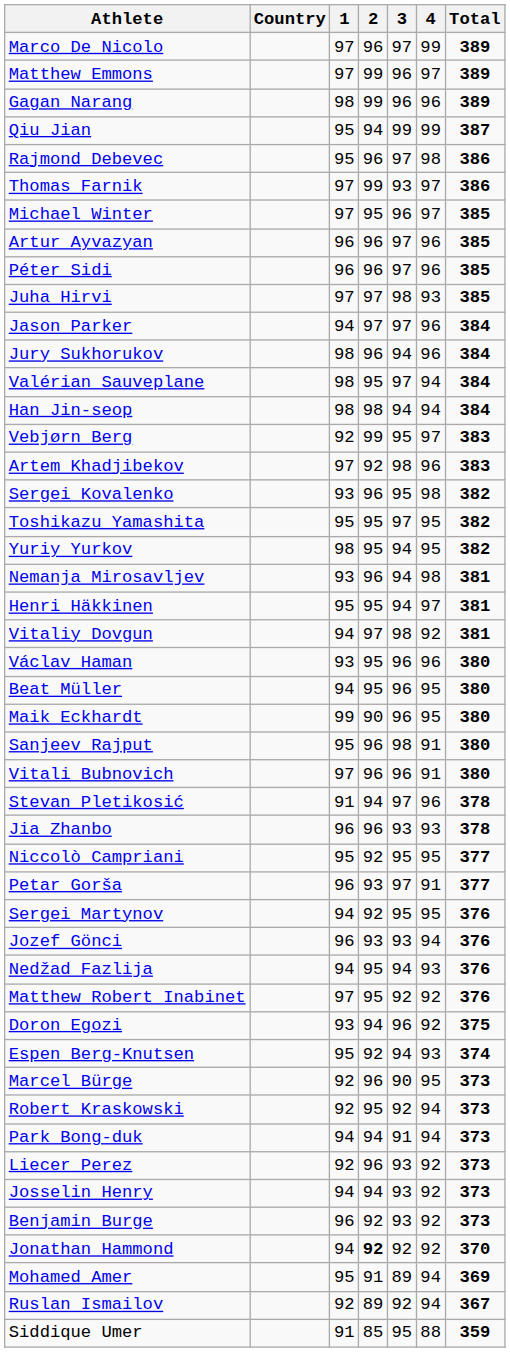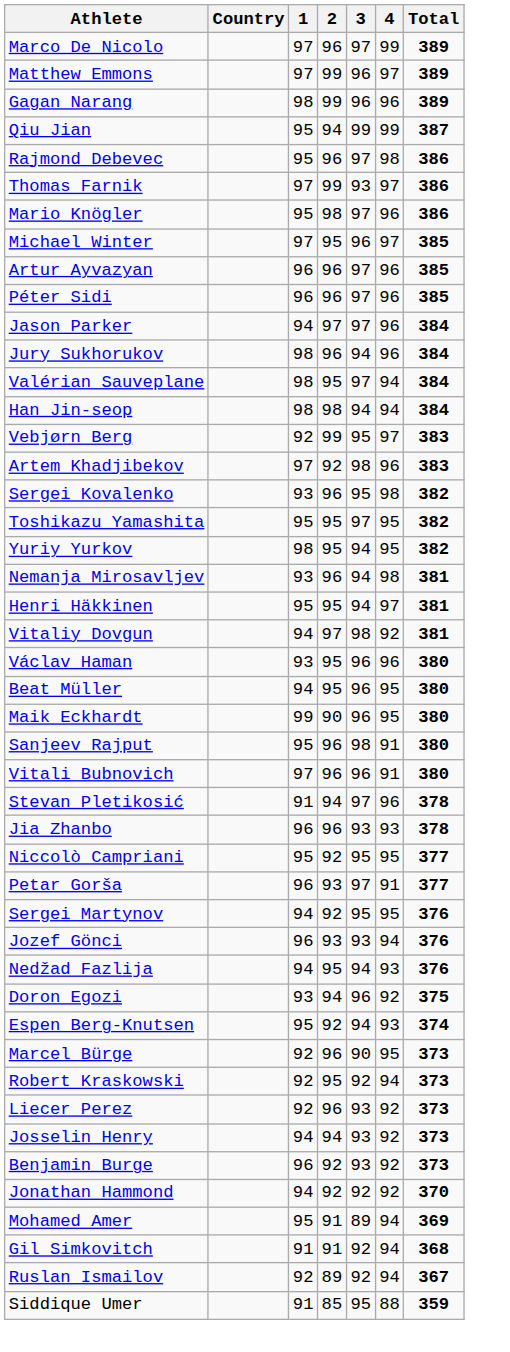 <table class="wikitable sortable" style="text-align:center">
 <tr>
 <th>Athlete</th>
 <th>Country</th>
 <th>1</th>
 <th>2</th>
 <th>3</th>
 <th>4</th>
 <th>Total</th>
 </tr>
 <tr>
 <td align="left"><a href='#'>Marco De Nicolo</a></td>
 <td align="left"></td>
 <td>97</td>
 <td>96</td>
 <td>97</td>
 <td>99</td>
 <td><strong>389</strong></td>
 </tr>
 <tr>
 <td align="left"><a href='#'>Matthew Emmons</a></td>
 <td align="left"></td>
 <td>97</td>
 <td>99</td>
 <td>96</td>
 <td>97</td>
 <td><strong>389</strong></td>
 </tr>
 <tr>
 <td align="left"><a href='#'>Gagan Narang</a></td>
 <td align="left"></td>
 <td>98</td>
 <td>99</td>
 <td>96</td>
 <td>96</td>
 <td><strong>389</strong></td>
 </tr>
 <tr>
 <td align="left"><a href='#'>Qiu Jian</a></td>
 <td align="left"></td>
 <td>95</td>
 <td>94</td>
 <td>99</td>
 <td>99</td>
 <td><strong>387</strong></td>
 </tr>
 <tr>
 <td align="left"><a href='#'>Rajmond Debevec</a></td>
 <td align="left"></td>
 <td>95</td>
 <td>96</td>
 <td>97</td>
 <td>98</td>
 <td><strong>386</strong></td>
 </tr>
 <tr>
 <td align="left"><a href='#'>Thomas Farnik</a></td>
 <td align="left"></td>
 <td>97</td>
 <td>99</td>
 <td>93</td>
 <td>97</td>
 <td><strong>386</strong></td>
 </tr>
 <tr>
+<td align="left"><a href='#'>Mario Knögler</a></td>
+<td align="left"></td>
+<td>95</td>
+<td>98</td>
+<td>97</td>
+<td>96</td>
+<td><strong>386</strong></td>
+</tr>
+<tr>
 <td align="left"><a href='#'>Michael Winter</a></td>
 <td align="left"></td>
 <td>97</td>
 <td>95</td>
 <td>96</td>
 <td>97</td>
 <td><strong>385</strong></td>
 </tr>
 <tr>
 <td align="left"><a href='#'>Artur Ayvazyan</a></td>
 <td align="left"></td>
 <td>96</td>
 <td>96</td>
 <td>97</td>
 <td>96</td>
 <td><strong>385</strong></td>
 </tr>
 <tr>
 <td align="left"><a href='#'>Péter Sidi</a></td>
 <td align="left"></td>
 <td>96</td>
 <td>96</td>
 <td>97</td>
 <td>96</td>
-<td><strong>385</strong></td>
-</tr>
-<tr>
-<td align="left"><a href='#'>Juha Hirvi</a></td>
-<td align="left"></td>
-<td>97</td>
-<td>97</td>
-<td>98</td>
-<td>93</td>
 <td><strong>385</strong></td>
 </tr>
 <tr>
 <td align="left"><a href='#'>Jason Parker</a></td>
 <td align="left"></td>
 <td>94</td>
 <td>97</td>
 <td>97</td>
 <td>96</td>
 <td><strong>384</strong></td>
 </tr>
 <tr>
 <td align="left"><a href='#'>Jury Sukhorukov</a></td>
 <td align="left"></td>
 <td>98</td>
 <td>96</td>
 <td>94</td>
 <td>96</td>
 <td><strong>384</strong></td>
 </tr>
 <tr>
 <td align="left"><a href='#'>Valérian Sauveplane</a></td>
 <td align="left"></td>
 <td>98</td>
 <td>95</td>
 <td>97</td>
 <td>94</td>
 <td><strong>384</strong></td>
 </tr>
 <tr>
 <td align="left"><a href='#'>Han Jin-seop</a></td>
 <td align="left"></td>
 <td>98</td>
 <td>98</td>
 <td>94</td>
 <td>94</td>
 <td><strong>384</strong></td>
 </tr>
 <tr>
 <td align="left"><a href='#'>Vebjørn Berg</a></td>
 <td align="left"></td>
 <td>92</td>
 <td>99</td>
 <td>95</td>
 <td>97</td>
 <td><strong>383</strong></td>
 </tr>
 <tr>
 <td align="left"><a href='#'>Artem Khadjibekov</a></td>
 <td align="left"></td>
 <td>97</td>
 <td>92</td>
 <td>98</td>
 <td>96</td>
 <td><strong>383</strong></td>
 </tr>
 <tr>
 <td align="left"><a href='#'>Sergei Kovalenko</a></td>
 <td align="left"></td>
 <td>93</td>
 <td>96</td>
 <td>95</td>
 <td>98</td>
 <td><strong>382</strong></td>
 </tr>
 <tr>
 <td align="left"><a href='#'>Toshikazu Yamashita</a></td>
 <td align="left"></td>
 <td>95</td>
 <td>95</td>
 <td>97</td>
 <td>95</td>
 <td><strong>382</strong></td>
 </tr>
 <tr>
 <td align="left"><a href='#'>Yuriy Yurkov</a></td>
 <td align="left"></td>
 <td>98</td>
 <td>95</td>
 <td>94</td>
 <td>95</td>
 <td><strong>382</strong></td>
 </tr>
 <tr>
 <td align="left"><a href='#'>Nemanja Mirosavljev</a></td>
 <td align="left"></td>
 <td>93</td>
 <td>96</td>
 <td>94</td>
 <td>98</td>
 <td><strong>381</strong></td>
 </tr>
 <tr>
 <td align="left"><a href='#'>Henri Häkkinen</a></td>
 <td align="left"></td>
 <td>95</td>
 <td>95</td>
 <td>94</td>
 <td>97</td>
 <td><strong>381</strong></td>
 </tr>
 <tr>
 <td align="left"><a href='#'>Vitaliy Dovgun</a></td>
 <td align="left"></td>
 <td>94</td>
 <td>97</td>
 <td>98</td>
 <td>92</td>
 <td><strong>381</strong></td>
 </tr>
 <tr>
 <td align="left"><a href='#'>Václav Haman</a></td>
 <td align="left"></td>
 <td>93</td>
 <td>95</td>
 <td>96</td>
 <td>96</td>
 <td><strong>380</strong></td>
 </tr>
 <tr>
 <td align="left"><a href='#'>Beat Müller</a></td>
 <td align="left"></td>
 <td>94</td>
 <td>95</td>
 <td>96</td>
 <td>95</td>
 <td><strong>380</strong></td>
 </tr>
 <tr>
 <td align="left"><a href='#'>Maik Eckhardt</a></td>
 <td align="left"></td>
 <td>99</td>
 <td>90</td>
 <td>96</td>
 <td>95</td>
 <td><strong>380</strong></td>
 </tr>
 <tr>
 <td align="left"><a href='#'>Sanjeev Rajput</a></td>
 <td align="left"></td>
 <td>95</td>
 <td>96</td>
 <td>98</td>
 <td>91</td>
 <td><strong>380</strong></td>
 </tr>
 <tr>
 <td align="left"><a href='#'>Vitali Bubnovich</a></td>
 <td align="left"></td>
 <td>97</td>
 <td>96</td>
 <td>96</td>
 <td>91</td>
 <td><strong>380</strong></td>
 </tr>
 <tr>
 <td align="left"><a href='#'>Stevan Pletikosić</a></td>
 <td align="left"></td>
 <td>91</td>
 <td>94</td>
 <td>97</td>
 <td>96</td>
 <td><strong>378</strong></td>
 </tr>
 <tr>
 <td align="left"><a href='#'>Jia Zhanbo</a></td>
 <td align="left"></td>
 <td>96</td>
 <td>96</td>
 <td>93</td>
 <td>93</td>
 <td><strong>378</strong></td>
 </tr>
 <tr>
 <td align="left"><a href='#'>Niccolò Campriani</a></td>
 <td align="left"></td>
 <td>95</td>
 <td>92</td>
 <td>95</td>
 <td>95</td>
 <td><strong>377</strong></td>
 </tr>
 <tr>
 <td align="left"><a href='#'>Petar Gorša</a></td>
 <td align="left"></td>
 <td>96</td>
 <td>93</td>
 <td>97</td>
 <td>91</td>
 <td><strong>377</strong></td>
 </tr>
 <tr>
 <td align="left"><a href='#'>Sergei Martynov</a></td>
 <td align="left"></td>
 <td>94</td>
 <td>92</td>
 <td>95</td>
 <td>95</td>
 <td><strong>376</strong></td>
 </tr>
 <tr>
 <td align="left"><a href='#'>Jozef Gönci</a></td>
 <td align="left"></td>
 <td>96</td>
 <td>93</td>
 <td>93</td>
 <td>94</td>
 <td><strong>376</strong></td>
 </tr>
 <tr>
 <td align="left"><a href='#'>Nedžad Fazlija</a></td>
 <td align="left"></td>
 <td>94</td>
 <td>95</td>
 <td>94</td>
 <td>93</td>
 <td><strong>376</strong></td>
 </tr>
 <tr>
-<td align="left"><a href='#'>Matthew Robert Inabinet</a></td>
-<td align="left"></td>
-<td>97</td>
-<td>95</td>
-<td>92</td>
-<td>92</td>
-<td><strong>376</strong></td>
-</tr>
-<tr>
 <td align="left"><a href='#'>Doron Egozi</a></td>
 <td align="left"></td>
 <td>93</td>
 <td>94</td>
 <td>96</td>
 <td>92</td>
 <td><strong>375</strong></td>
 </tr>
 <tr>
 <td align="left"><a href='#'>Espen Berg-Knutsen</a></td>
 <td align="left"></td>
 <td>95</td>
 <td>92</td>
 <td>94</td>
 <td>93</td>
 <td><strong>374</strong></td>
 </tr>
 <tr>
 <td align="left"><a href='#'>Marcel Bürge</a></td>
 <td align="left"></td>
 <td>92</td>
 <td>96</td>
 <td>90</td>
 <td>95</td>
 <td><strong>373</strong></td>
 </tr>
 <tr>
 <td align="left"><a href='#'>Robert Kraskowski</a></td>
 <td align="left"></td>
 <td>92</td>
 <td>95</td>
 <td>92</td>
 <td>94</td>
 <td><strong>373</strong></td>
 </tr>
 <tr>
-<td align="left"><a href='#'>Park Bong-duk</a></td>
-<td align="left"></td>
-<td>94</td>
-<td>94</td>
-<td>91</td>
-<td>94</td>
-<td><strong>373</strong></td>
-</tr>
-<tr>
 <td align="left"><a href='#'>Liecer Perez</a></td>
 <td align="left"></td>
 <td>92</td>
 <td>96</td>
 <td>93</td>
 <td>92</td>
 <td><strong>373</strong></td>
 </tr>
 <tr>
 <td align="left"><a href='#'>Josselin Henry</a></td>
 <td align="left"></td>
 <td>94</td>
 <td>94</td>
 <td>93</td>
 <td>92</td>
 <td><strong>373</strong></td>
 </tr>
 <tr>
 <td align="left"><a href='#'>Benjamin Burge</a></td>
 <td align="left"></td>
 <td>96</td>
 <td>92</td>
 <td>93</td>
 <td>92</td>
 <td><strong>373</strong></td>
 </tr>
 <tr>
 <td align="left"><a href='#'>Jonathan Hammond</a></td>
 <td align="left"></td>
 <td>94</td>
-<td><strong>92</strong></td>
+<td>92</td>
 <td>92</td>
 <td>92</td>
 <td><strong>370</strong></td>
 </tr>
 <tr>
 <td align="left"><a href='#'>Mohamed Amer</a></td>
 <td align="left"></td>
 <td>95</td>
 <td>91</td>
 <td>89</td>
 <td>94</td>
 <td><strong>369</strong></td>
+</tr>
+<tr>
+<td align="left"><a href='#'>Gil Simkovitch</a></td>
+<td align="left"></td>
+<td>91</td>
+<td>91</td>
+<td>92</td>
+<td>94</td>
+<td><strong>368</strong></td>
 </tr>
 <tr>
 <td align="left"><a href='#'>Ruslan Ismailov</a></td>
 <td align="left"></td>
 <td>92</td>
 <td>89</td>
 <td>92</td>
 <td>94</td>
 <td><strong>367</strong></td>
 </tr>
 <tr>
 <td align="left">Siddique Umer</td>
 <td align="left"></td>
 <td>91</td>
 <td>85</td>
 <td>95</td>
 <td>88</td>
 <td><strong>359</strong></td>
 </tr>
 </table>
